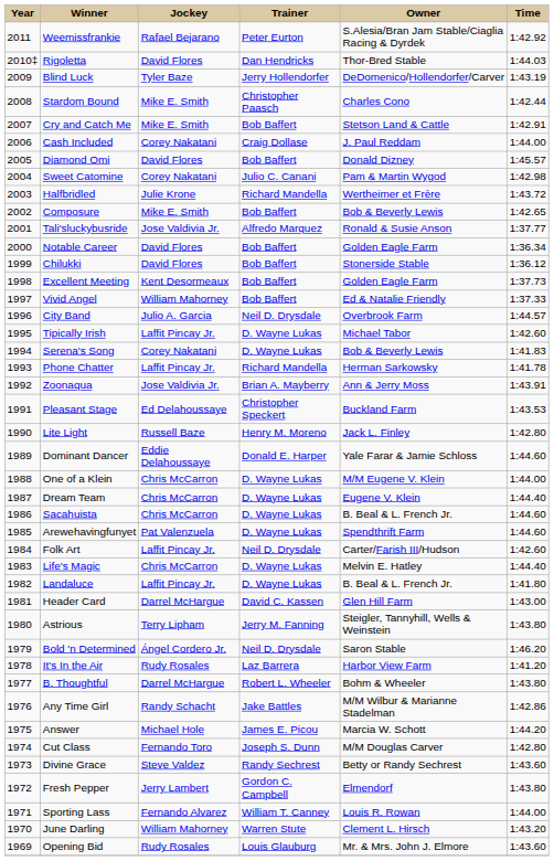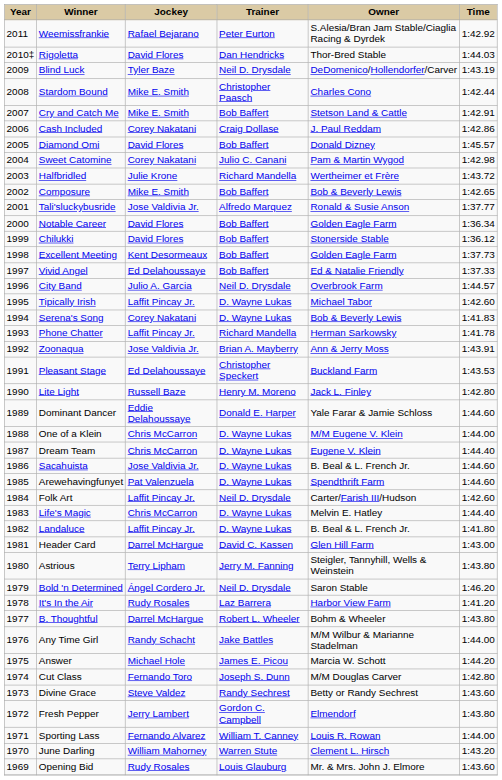 <table class="wikitable sortable">
 <tr>
 <th style="background-color:#DACAA5; width:38px">Year<br></th>
 <th style="background-color:#DACAA5; width:135px">Winner<br></th>
 <th style="background-color:#DACAA5; width:140px">Jockey<br></th>
 <th style="background-color:#DACAA5; width:140px">Trainer<br></th>
 <th style="background-color:#DACAA5; width:170px">Owner<br></th>
 <th style="background-color:#DACAA5">Time</th>
 </tr>
 <tr>
 <td>2011</td>
 <td><a href='#'>Weemissfrankie</a></td>
 <td><a href='#'>Rafael Bejarano</a></td>
 <td><a href='#'>Peter Eurton</a></td>
 <td>S.Alesia/Bran Jam Stable/Ciaglia Racing & Dyrdek</td>
 <td>1:42.92</td>
 </tr>
 <tr>
 <td>2010‡</td>
 <td><a href='#'>Rigoletta</a></td>
 <td><a href='#'>David Flores</a></td>
 <td><a href='#'>Dan Hendricks</a></td>
 <td>Thor-Bred Stable</td>
 <td>1:44.03</td>
 </tr>
 <tr>
 <td>2009</td>
 <td><a href='#'>Blind Luck</a></td>
 <td><a href='#'>Tyler Baze</a></td>
-<td><a href='#'>Jerry Hollendorfer</a></td>
+<td><a href='#'>Neil D. Drysdale</a></td>
 <td><a href='#'>DeDomenico</a>/<a href='#'>Hollendorfer</a>/Carver</td>
 <td>1:43.19</td>
 </tr>
 <tr>
 <td>2008</td>
 <td><a href='#'>Stardom Bound</a></td>
 <td><a href='#'>Mike E. Smith</a></td>
 <td><a href='#'>Christopher Paasch</a></td>
 <td><a href='#'>Charles Cono</a></td>
 <td>1:42.44</td>
 </tr>
 <tr>
 <td>2007</td>
 <td><a href='#'>Cry and Catch Me</a></td>
 <td><a href='#'>Mike E. Smith</a></td>
 <td><a href='#'>Bob Baffert</a></td>
 <td><a href='#'>Stetson Land & Cattle</a></td>
 <td>1:42.91</td>
 </tr>
 <tr>
 <td>2006</td>
 <td><a href='#'>Cash Included</a></td>
 <td><a href='#'>Corey Nakatani</a></td>
 <td><a href='#'>Craig Dollase</a></td>
 <td><a href='#'>J. Paul Reddam</a></td>
-<td>1:44.00</td>
+<td>1:42.86</td>
 </tr>
 <tr>
 <td>2005</td>
 <td><a href='#'>Diamond Omi</a></td>
 <td><a href='#'>David Flores</a></td>
 <td><a href='#'>Bob Baffert</a></td>
 <td><a href='#'>Donald Dizney</a></td>
 <td>1:45.57</td>
 </tr>
 <tr>
 <td>2004</td>
 <td><a href='#'>Sweet Catomine</a></td>
 <td><a href='#'>Corey Nakatani</a></td>
 <td><a href='#'>Julio C. Canani</a></td>
 <td><a href='#'>Pam & Martin Wygod</a></td>
 <td>1:42.98</td>
 </tr>
 <tr>
 <td>2003</td>
 <td><a href='#'>Halfbridled</a></td>
 <td><a href='#'>Julie Krone</a></td>
 <td><a href='#'>Richard Mandella</a></td>
 <td><a href='#'>Wertheimer et Frère</a></td>
 <td>1:43.72</td>
 </tr>
 <tr>
 <td>2002</td>
 <td><a href='#'>Composure</a></td>
 <td><a href='#'>Mike E. Smith</a></td>
 <td><a href='#'>Bob Baffert</a></td>
 <td><a href='#'>Bob & Beverly Lewis</a></td>
 <td>1:42.65</td>
 </tr>
 <tr>
 <td>2001</td>
 <td><a href='#'>Tali'sluckybusride</a></td>
 <td><a href='#'>Jose Valdivia Jr.</a></td>
 <td><a href='#'>Alfredo Marquez</a></td>
 <td><a href='#'>Ronald & Susie Anson</a></td>
 <td>1:37.77</td>
 </tr>
 <tr>
 <td>2000</td>
 <td><a href='#'>Notable Career</a></td>
 <td><a href='#'>David Flores</a></td>
 <td><a href='#'>Bob Baffert</a></td>
 <td><a href='#'>Golden Eagle Farm</a></td>
 <td>1:36.34</td>
 </tr>
 <tr>
 <td>1999</td>
 <td><a href='#'>Chilukki</a></td>
 <td><a href='#'>David Flores</a></td>
 <td><a href='#'>Bob Baffert</a></td>
 <td><a href='#'>Stonerside Stable</a></td>
 <td>1:36.12</td>
 </tr>
 <tr>
 <td>1998</td>
 <td><a href='#'>Excellent Meeting</a></td>
 <td><a href='#'>Kent Desormeaux</a></td>
 <td><a href='#'>Bob Baffert</a></td>
 <td><a href='#'>Golden Eagle Farm</a></td>
 <td>1:37.73</td>
 </tr>
 <tr>
 <td>1997</td>
 <td><a href='#'>Vivid Angel</a></td>
-<td><a href='#'>William Mahorney</a></td>
+<td><a href='#'>Ed Delahoussaye</a></td>
 <td><a href='#'>Bob Baffert</a></td>
 <td><a href='#'>Ed & Natalie Friendly</a></td>
 <td>1:37.33</td>
 </tr>
 <tr>
 <td>1996</td>
 <td><a href='#'>City Band</a></td>
 <td><a href='#'>Julio A. Garcia</a></td>
 <td><a href='#'>Neil D. Drysdale</a></td>
 <td><a href='#'>Overbrook Farm</a></td>
 <td>1:44.57</td>
 </tr>
 <tr>
 <td>1995</td>
 <td><a href='#'>Tipically Irish</a></td>
 <td><a href='#'>Laffit Pincay Jr.</a></td>
 <td><a href='#'>D. Wayne Lukas</a></td>
 <td><a href='#'>Michael Tabor</a></td>
 <td>1:42.60</td>
 </tr>
 <tr>
 <td>1994</td>
 <td><a href='#'>Serena's Song</a></td>
 <td><a href='#'>Corey Nakatani</a></td>
 <td><a href='#'>D. Wayne Lukas</a></td>
 <td><a href='#'>Bob & Beverly Lewis</a></td>
 <td>1:41.83</td>
 </tr>
 <tr>
 <td>1993</td>
 <td><a href='#'>Phone Chatter</a></td>
 <td><a href='#'>Laffit Pincay Jr.</a></td>
 <td><a href='#'>Richard Mandella</a></td>
 <td><a href='#'>Herman Sarkowsky</a></td>
 <td>1:41.78</td>
 </tr>
 <tr>
 <td>1992</td>
 <td><a href='#'>Zoonaqua</a></td>
 <td><a href='#'>Jose Valdivia Jr.</a></td>
 <td><a href='#'>Brian A. Mayberry</a></td>
 <td><a href='#'>Ann & Jerry Moss</a></td>
 <td>1:43.91</td>
 </tr>
 <tr>
 <td>1991</td>
 <td><a href='#'>Pleasant Stage</a></td>
 <td><a href='#'>Ed Delahoussaye</a></td>
 <td><a href='#'>Christopher Speckert</a></td>
 <td><a href='#'>Buckland Farm</a></td>
 <td>1:43.53</td>
 </tr>
 <tr>
 <td>1990</td>
 <td><a href='#'>Lite Light</a></td>
 <td><a href='#'>Russell Baze</a></td>
 <td><a href='#'>Henry M. Moreno</a></td>
 <td><a href='#'>Jack L. Finley</a></td>
 <td>1:42.80</td>
 </tr>
 <tr>
 <td>1989</td>
 <td>Dominant Dancer</td>
 <td><a href='#'>Eddie Delahoussaye</a></td>
 <td><a href='#'>Donald E. Harper</a></td>
 <td>Yale Farar & Jamie Schloss</td>
 <td>1:44.60</td>
 </tr>
 <tr>
 <td>1988</td>
 <td>One of a Klein</td>
 <td><a href='#'>Chris McCarron</a></td>
 <td><a href='#'>D. Wayne Lukas</a></td>
 <td><a href='#'>M/M Eugene V. Klein</a></td>
 <td>1:44.00</td>
 </tr>
 <tr>
 <td>1987</td>
 <td>Dream Team</td>
 <td><a href='#'>Chris McCarron</a></td>
 <td><a href='#'>D. Wayne Lukas</a></td>
 <td><a href='#'>Eugene V. Klein</a></td>
 <td>1:44.40</td>
 </tr>
 <tr>
 <td>1986</td>
 <td><a href='#'>Sacahuista</a></td>
-<td><a href='#'>Chris McCarron</a></td>
+<td><a href='#'>Jose Valdivia Jr.</a></td>
 <td><a href='#'>D. Wayne Lukas</a></td>
 <td>B. Beal & L. French Jr.</td>
 <td>1:44.60</td>
 </tr>
 <tr>
 <td>1985</td>
 <td>Arewehavingfunyet</td>
 <td><a href='#'>Pat Valenzuela</a></td>
 <td><a href='#'>D. Wayne Lukas</a></td>
 <td><a href='#'>Spendthrift Farm</a></td>
 <td>1:44.60</td>
 </tr>
 <tr>
 <td>1984</td>
 <td>Folk Art</td>
 <td><a href='#'>Laffit Pincay Jr.</a></td>
 <td><a href='#'>Neil D. Drysdale</a></td>
 <td>Carter/<a href='#'>Farish III</a>/Hudson</td>
 <td>1:42.60</td>
 </tr>
 <tr>
 <td>1983</td>
 <td><a href='#'>Life's Magic</a></td>
 <td><a href='#'>Chris McCarron</a></td>
 <td><a href='#'>D. Wayne Lukas</a></td>
 <td>Melvin E. Hatley</td>
 <td>1:44.40</td>
 </tr>
 <tr>
 <td>1982</td>
 <td><a href='#'>Landaluce</a></td>
 <td><a href='#'>Laffit Pincay Jr.</a></td>
 <td><a href='#'>D. Wayne Lukas</a></td>
 <td>B. Beal & L. French Jr.</td>
 <td>1:41.80</td>
 </tr>
 <tr>
 <td>1981</td>
 <td>Header Card</td>
 <td><a href='#'>Darrel McHargue</a></td>
 <td><a href='#'>David C. Kassen</a></td>
 <td><a href='#'>Glen Hill Farm</a></td>
 <td>1:43.00</td>
 </tr>
 <tr>
 <td>1980</td>
 <td>Astrious</td>
 <td><a href='#'>Terry Lipham</a></td>
 <td><a href='#'>Jerry M. Fanning</a></td>
 <td>Steigler, Tannyhill, Wells & Weinstein</td>
 <td>1:43.80</td>
 </tr>
 <tr>
 <td>1979</td>
 <td><a href='#'>Bold 'n Determined</a></td>
 <td><a href='#'>Ángel Cordero Jr.</a></td>
 <td><a href='#'>Neil D. Drysdale</a></td>
 <td>Saron Stable</td>
 <td>1:46.20</td>
 </tr>
 <tr>
 <td>1978</td>
 <td><a href='#'>It's In the Air</a></td>
 <td><a href='#'>Rudy Rosales</a></td>
 <td><a href='#'>Laz Barrera</a></td>
 <td><a href='#'>Harbor View Farm</a></td>
 <td>1:41.20</td>
 </tr>
 <tr>
 <td>1977</td>
 <td><a href='#'>B. Thoughtful</a></td>
 <td><a href='#'>Darrel McHargue</a></td>
 <td><a href='#'>Robert L. Wheeler</a></td>
 <td>Bohm & Wheeler</td>
 <td>1:43.80</td>
 </tr>
 <tr>
 <td>1976</td>
 <td>Any Time Girl</td>
 <td><a href='#'>Randy Schacht</a></td>
 <td><a href='#'>Jake Battles</a></td>
 <td>M/M Wilbur & Marianne Stadelman</td>
-<td>1:42.86</td>
+<td>1:44.00</td>
 </tr>
 <tr>
 <td>1975</td>
 <td>Answer</td>
 <td><a href='#'>Michael Hole</a></td>
 <td><a href='#'>James E. Picou</a></td>
 <td>Marcia W. Schott</td>
 <td>1:44.20</td>
 </tr>
 <tr>
 <td>1974</td>
 <td>Cut Class</td>
 <td><a href='#'>Fernando Toro</a></td>
 <td><a href='#'>Joseph S. Dunn</a></td>
 <td>M/M Douglas Carver</td>
 <td>1:42.80</td>
 </tr>
 <tr>
 <td>1973</td>
 <td>Divine Grace</td>
 <td><a href='#'>Steve Valdez</a></td>
 <td><a href='#'>Randy Sechrest</a></td>
 <td>Betty or Randy Sechrest</td>
 <td>1:43.60</td>
 </tr>
 <tr>
 <td>1972</td>
 <td>Fresh Pepper</td>
 <td><a href='#'>Jerry Lambert</a></td>
 <td><a href='#'>Gordon C. Campbell</a></td>
 <td><a href='#'>Elmendorf</a></td>
 <td>1:43.80</td>
 </tr>
 <tr>
 <td>1971</td>
 <td>Sporting Lass</td>
 <td><a href='#'>Fernando Alvarez</a></td>
 <td><a href='#'>William T. Canney</a></td>
 <td><a href='#'>Louis R. Rowan</a></td>
 <td>1:44.00</td>
 </tr>
 <tr>
 <td>1970</td>
 <td>June Darling</td>
 <td><a href='#'>William Mahorney</a></td>
 <td><a href='#'>Warren Stute</a></td>
 <td><a href='#'>Clement L. Hirsch</a></td>
 <td>1:43.20</td>
 </tr>
 <tr>
 <td>1969</td>
 <td>Opening Bid</td>
 <td><a href='#'>Rudy Rosales</a></td>
 <td><a href='#'>Louis Glauburg</a></td>
 <td>Mr. & Mrs. John J. Elmore</td>
 <td>1:43.60</td>
 </tr>
 <tr>
 </tr>
 </table>
